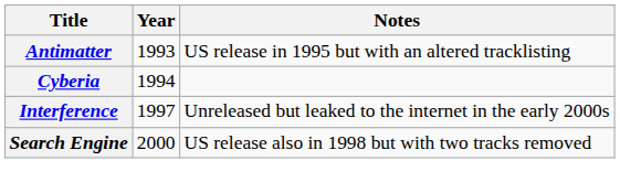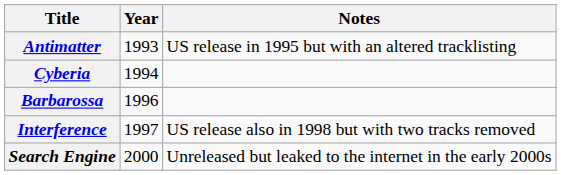 <table class="wikitable plainrowheaders">
 <tr>
 <th scope="col">Title</th>
 <th scope="col">Year</th>
 <th scope="col">Notes</th>
 </tr>
 <tr>
 <th scope="row"><em><a href='#'>Antimatter</a></em></th>
 <td>1993</td>
 <td>US release in 1995 but with an altered tracklisting</td>
 </tr>
 <tr>
 <th scope="row"><em><a href='#'>Cyberia</a></em></th>
 <td>1994</td>
 <td></td>
 </tr>
 <tr>
+<th scope="row"><em><a href='#'>Barbarossa</a></em></th>
+<td>1996</td>
+<td></td>
+</tr>
+<tr>
 <th scope="row"><em><a href='#'>Interference</a></em></th>
 <td>1997</td>
-<td>Unreleased but leaked to the internet in the early 2000s</td>
+<td>US release also in 1998 but with two tracks removed</td>
 </tr>
 <tr>
 <th scope="row"><em>Search Engine</em></th>
 <td>2000</td>
-<td>US release also in 1998 but with two tracks removed</td>
+<td>Unreleased but leaked to the internet in the early 2000s</td>
 </tr>
 </table>
